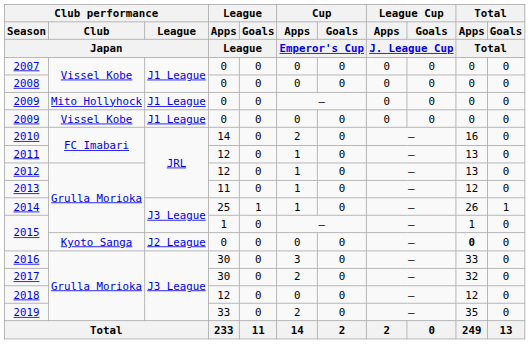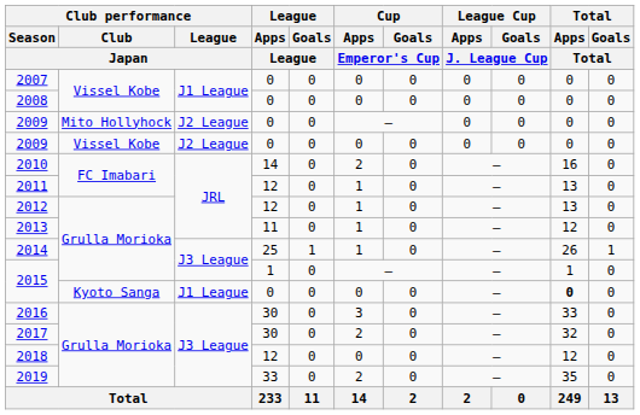 <table class="wikitable" style="text-align:center;">
 <tr>
 <th colspan=3>Club performance</th>
 <th colspan=2>League</th>
 <th colspan=2>Cup</th>
 <th colspan=2>League Cup</th>
 <th colspan=2>Total</th>
 </tr>
 <tr>
 <th>Season</th>
 <th>Club</th>
 <th>League</th>
 <th>Apps</th>
 <th>Goals</th>
 <th>Apps</th>
 <th>Goals</th>
 <th>Apps</th>
 <th>Goals</th>
 <th>Apps</th>
 <th>Goals</th>
 </tr>
 <tr>
 <th colspan=3>Japan</th>
 <th colspan=2>League</th>
 <th colspan=2><a href='#'>Emperor's Cup</a></th>
 <th colspan=2><a href='#'>J. League Cup</a></th>
 <th colspan=2>Total</th>
 </tr>
 <tr>
 <td><a href='#'>2007</a></td>
 <td rowspan=2><a href='#'>Vissel Kobe</a></td>
 <td rowspan=2><a href='#'>J1 League</a></td>
 <td>0</td>
 <td>0</td>
 <td>0</td>
 <td>0</td>
 <td>0</td>
 <td>0</td>
 <td>0</td>
 <td>0</td>
 </tr>
 <tr>
 <td><a href='#'>2008</a></td>
 <td>0</td>
 <td>0</td>
 <td>0</td>
 <td>0</td>
 <td>0</td>
 <td>0</td>
 <td>0</td>
 <td>0</td>
 </tr>
 <tr>
 <td><a href='#'>2009</a></td>
 <td><a href='#'>Mito Hollyhock</a></td>
-<td><a href='#'>J1 League</a></td>
+<td><a href='#'>J2 League</a></td>
 <td>0</td>
 <td>0</td>
 <td colspan="2">–</td>
 <td>0</td>
 <td>0</td>
 <td>0</td>
 <td>0</td>
 </tr>
 <tr>
 <td><a href='#'>2009</a></td>
 <td><a href='#'>Vissel Kobe</a></td>
-<td><a href='#'>J1 League</a></td>
+<td><a href='#'>J2 League</a></td>
 <td>0</td>
 <td>0</td>
 <td>0</td>
 <td>0</td>
 <td>0</td>
 <td>0</td>
 <td>0</td>
 <td>0</td>
 </tr>
 <tr>
 <td><a href='#'>2010</a></td>
 <td rowspan=2><a href='#'>FC Imabari</a></td>
 <td rowspan=4><a href='#'>JRL</a></td>
 <td>14</td>
 <td>0</td>
 <td>2</td>
 <td>0</td>
 <td colspan="2">–</td>
 <td>16</td>
 <td>0</td>
 </tr>
 <tr>
 <td><a href='#'>2011</a></td>
 <td>12</td>
 <td>0</td>
 <td>1</td>
 <td>0</td>
 <td colspan="2">–</td>
 <td>13</td>
 <td>0</td>
 </tr>
 <tr>
 <td><a href='#'>2012</a></td>
 <td rowspan=4><a href='#'>Grulla Morioka</a></td>
 <td>12</td>
 <td>0</td>
 <td>1</td>
 <td>0</td>
 <td colspan="2">–</td>
 <td>13</td>
 <td>0</td>
 </tr>
 <tr>
 <td><a href='#'>2013</a></td>
 <td>11</td>
 <td>0</td>
 <td>1</td>
 <td>0</td>
 <td colspan="2">–</td>
 <td>12</td>
 <td>0</td>
 </tr>
 <tr>
 <td><a href='#'>2014</a></td>
 <td rowspan="2"><a href='#'>J3 League</a></td>
 <td>25</td>
 <td>1</td>
 <td>1</td>
 <td>0</td>
 <td colspan="2">–</td>
 <td>26</td>
 <td>1</td>
 </tr>
 <tr>
 <td rowspan="2"><a href='#'>2015</a></td>
 <td>1</td>
 <td>0</td>
 <td colspan="2">–</td>
 <td colspan="2">–</td>
 <td>1</td>
 <td>0</td>
 </tr>
 <tr>
 <td><a href='#'>Kyoto Sanga</a></td>
-<td><a href='#'>J2 League</a></td>
+<td><a href='#'>J1 League</a></td>
 <td>0</td>
 <td>0</td>
 <td>0</td>
 <td>0</td>
 <td colspan="2">–</td>
 <td><strong>0</strong></td>
 <td>0</td>
 </tr>
 <tr>
 <td><a href='#'>2016</a></td>
 <td rowspan="4"><a href='#'>Grulla Morioka</a></td>
 <td rowspan="4"><a href='#'>J3 League</a></td>
 <td>30</td>
 <td>0</td>
 <td>3</td>
 <td>0</td>
 <td colspan="2">–</td>
 <td>33</td>
 <td>0</td>
 </tr>
 <tr>
 <td><a href='#'>2017</a></td>
 <td>30</td>
 <td>0</td>
 <td>2</td>
 <td>0</td>
 <td colspan="2">–</td>
 <td>32</td>
 <td>0</td>
 </tr>
 <tr>
 <td><a href='#'>2018</a></td>
 <td>12</td>
 <td>0</td>
 <td>0</td>
 <td>0</td>
 <td colspan="2">–</td>
 <td>12</td>
 <td>0</td>
 </tr>
 <tr>
 <td><a href='#'>2019</a></td>
 <td>33</td>
 <td>0</td>
 <td>2</td>
 <td>0</td>
 <td colspan="2">–</td>
 <td>35</td>
 <td>0</td>
 </tr>
 <tr>
 <th colspan=3>Total</th>
 <th>233</th>
 <th>11</th>
 <th>14</th>
 <th>2</th>
 <th>2</th>
 <th>0</th>
 <th>249</th>
 <th>13</th>
 </tr>
 </table>
